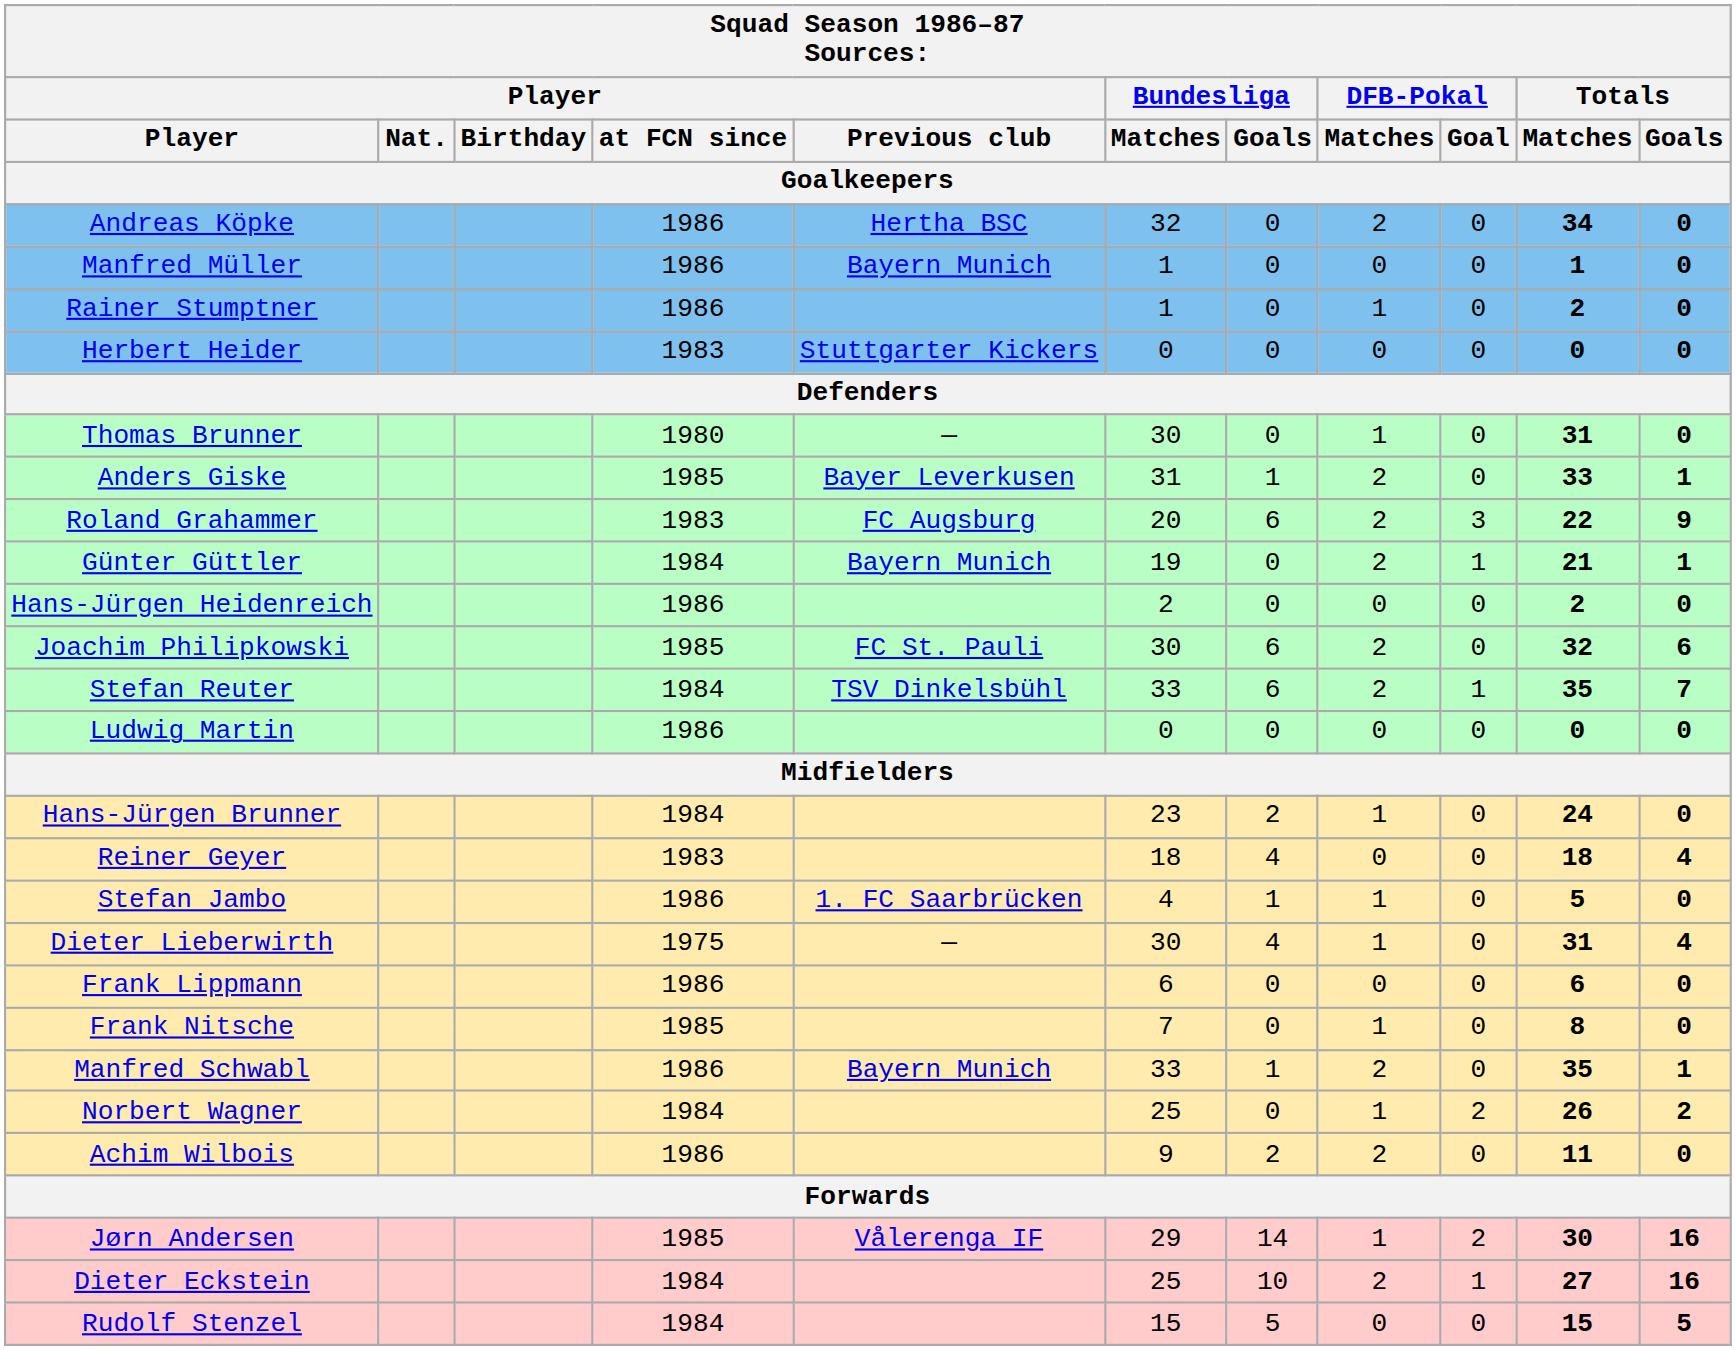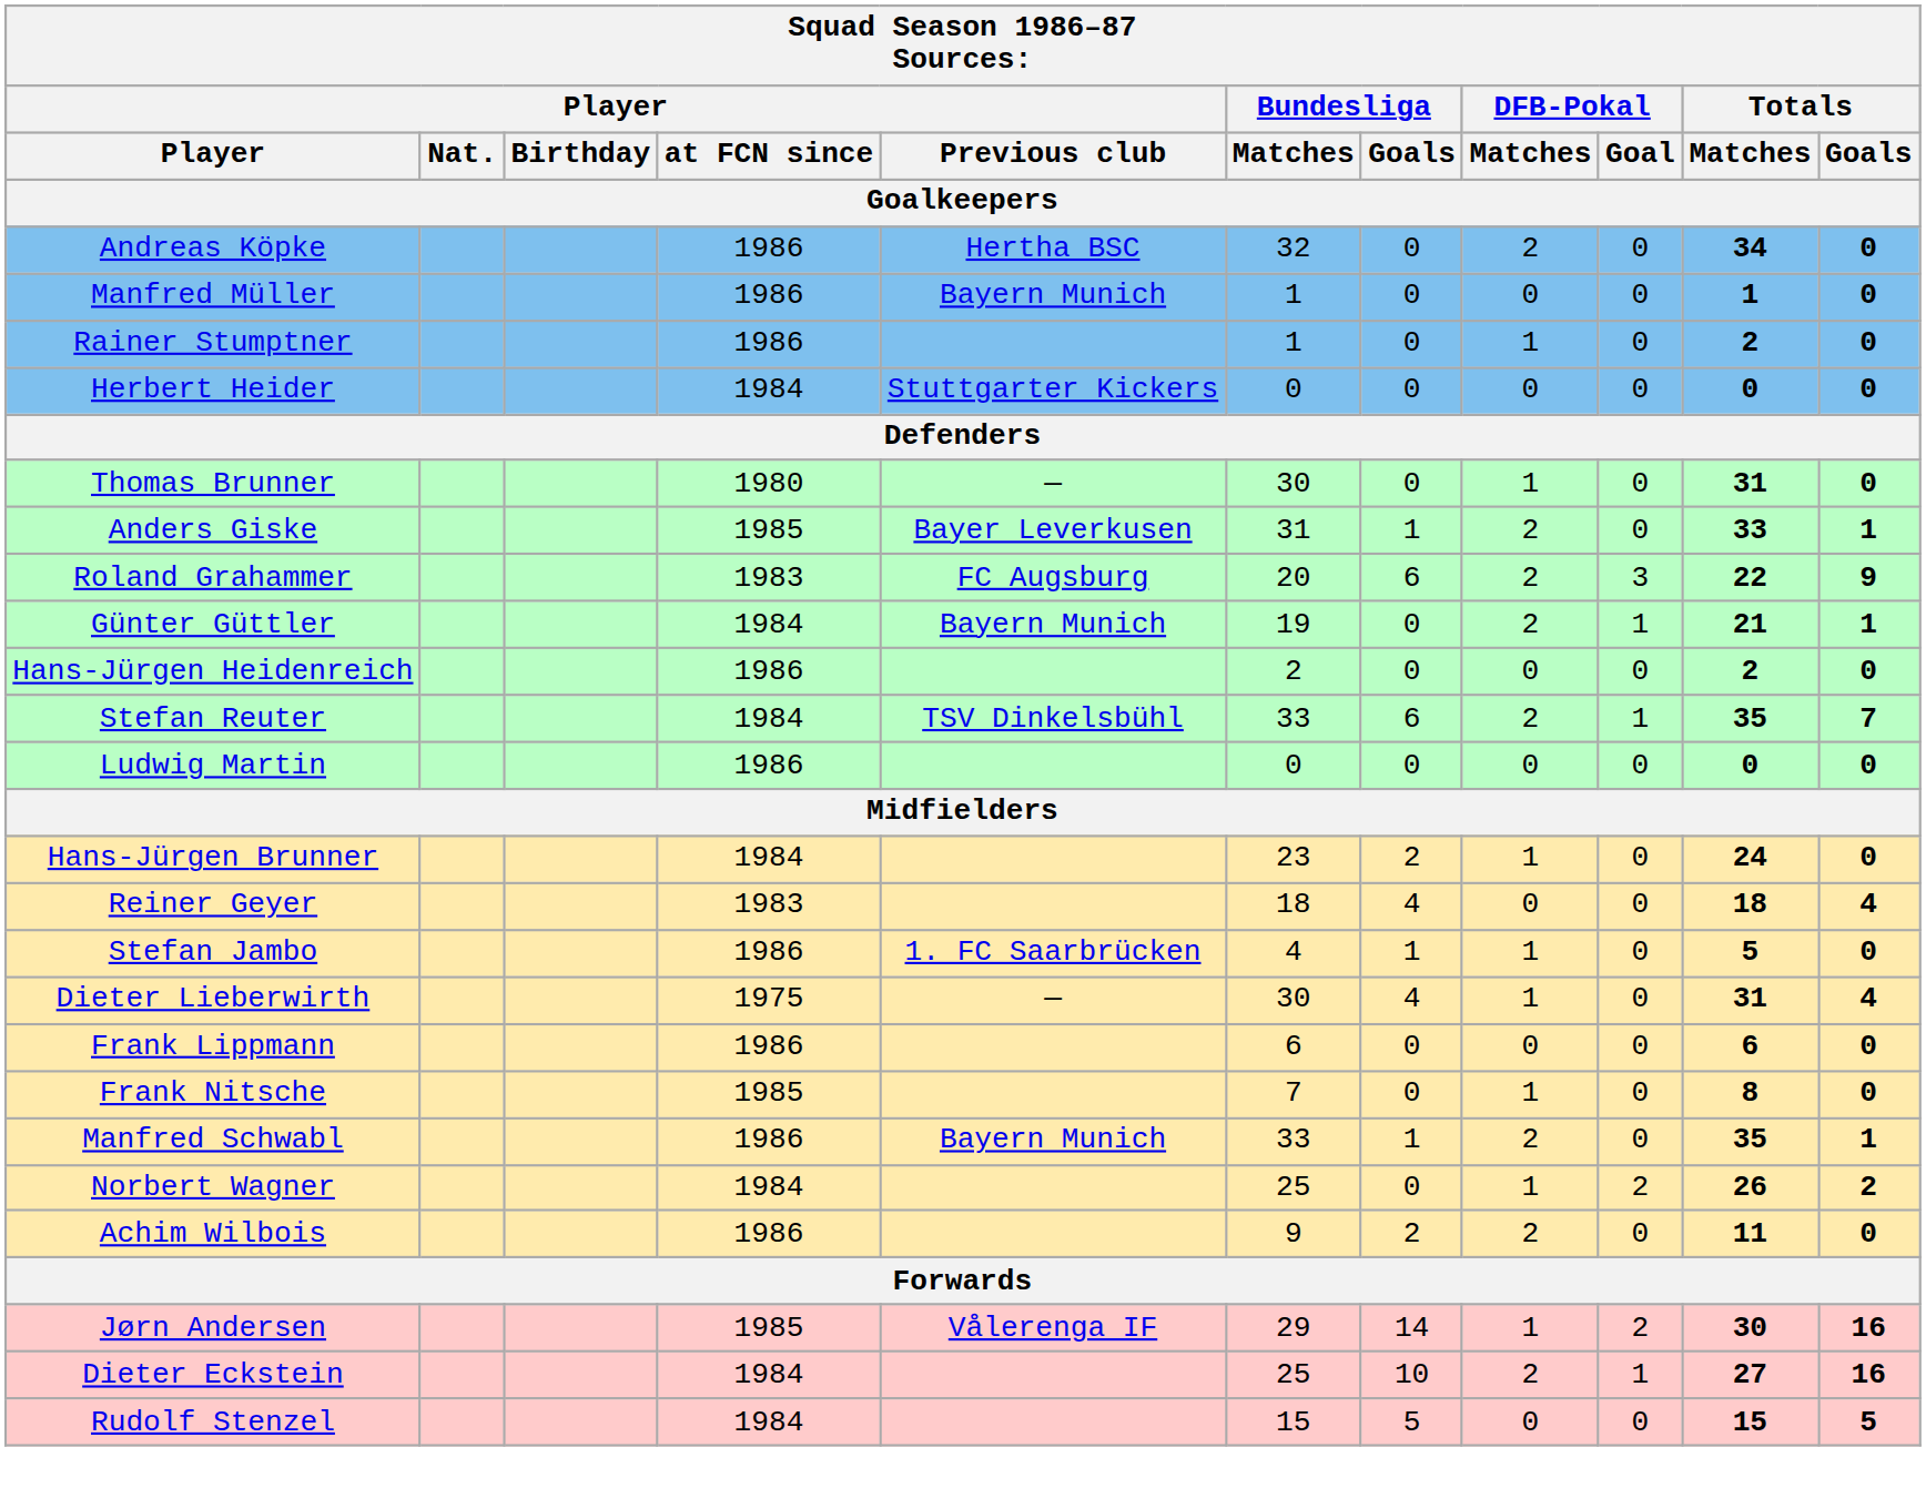 <table class="wikitable" style="font-size:95%">
 <tr style="text-align:center; background:#dcdcdc;">
 <th colspan="11">Squad Season 1986–87<br>Sources:</th>
 </tr>
 <tr style="text-align:center; background:#9c9c9c;">
 <th colspan="5">Player</th>
 <th colspan="2"><a href='#'>Bundesliga</a></th>
 <th colspan="2"><a href='#'>DFB-Pokal</a></th>
 <th colspan="2">Totals</th>
 </tr>
 <tr style="text-align:center; background:#dcdcdc;">
 <th>Player</th>
 <th>Nat.</th>
 <th>Birthday</th>
 <th>at FCN since</th>
 <th>Previous club</th>
 <th>Matches</th>
 <th>Goals</th>
 <th>Matches</th>
 <th>Goal</th>
 <th>Matches</th>
 <th>Goals</th>
 </tr>
 <tr style="text-align:center; background:#dcdcdc;">
 <th colspan="11">Goalkeepers</th>
 </tr>
 <tr style="text-align:center; background:#7ec0ee;">
 <td><a href='#'>Andreas Köpke</a></td>
 <td></td>
 <td></td>
 <td>1986</td>
 <td><a href='#'>Hertha BSC</a></td>
 <td>32</td>
 <td>0</td>
 <td>2</td>
 <td>0</td>
 <td><strong>34</strong></td>
 <td><strong>0</strong></td>
 </tr>
 <tr style="text-align:center; background:#7ec0ee;">
 <td><a href='#'>Manfred Müller</a></td>
 <td></td>
 <td></td>
 <td>1986</td>
 <td><a href='#'>Bayern Munich</a></td>
 <td>1</td>
 <td>0</td>
 <td>0</td>
 <td>0</td>
 <td><strong>1</strong></td>
 <td><strong>0</strong></td>
 </tr>
 <tr style="text-align:center; background:#7ec0ee;">
 <td><a href='#'>Rainer Stumptner</a></td>
 <td></td>
 <td></td>
 <td>1986</td>
 <td></td>
 <td>1</td>
 <td>0</td>
 <td>1</td>
 <td>0</td>
 <td><strong>2</strong></td>
 <td><strong>0</strong></td>
 </tr>
 <tr style="text-align:center; background:#7ec0ee;">
 <td><a href='#'>Herbert Heider</a></td>
 <td></td>
 <td></td>
-<td>1983</td>
+<td>1984</td>
 <td><a href='#'>Stuttgarter Kickers</a></td>
 <td>0</td>
 <td>0</td>
 <td>0</td>
 <td>0</td>
 <td><strong>0</strong></td>
 <td><strong>0</strong></td>
 </tr>
 <tr style="text-align:center; background:#dcdcdc;">
 <th colspan="11">Defenders</th>
 </tr>
 <tr style="text-align:center; background:#b9ffc5;">
 <td><a href='#'>Thomas Brunner</a></td>
 <td></td>
 <td></td>
 <td>1980</td>
 <td>—</td>
 <td>30</td>
 <td>0</td>
 <td>1</td>
 <td>0</td>
 <td><strong>31</strong></td>
 <td><strong>0</strong></td>
 </tr>
 <tr style="text-align:center; background:#b9ffc5;">
 <td><a href='#'>Anders Giske</a></td>
 <td></td>
 <td></td>
 <td>1985</td>
 <td><a href='#'>Bayer Leverkusen</a></td>
 <td>31</td>
 <td>1</td>
 <td>2</td>
 <td>0</td>
 <td><strong>33</strong></td>
 <td><strong>1</strong></td>
 </tr>
 <tr style="text-align:center; background:#b9ffc5;">
 <td><a href='#'>Roland Grahammer</a></td>
 <td></td>
 <td></td>
 <td>1983</td>
 <td><a href='#'>FC Augsburg</a></td>
 <td>20</td>
 <td>6</td>
 <td>2</td>
 <td>3</td>
 <td><strong>22</strong></td>
 <td><strong>9</strong></td>
 </tr>
 <tr style="text-align:center; background:#b9ffc5;">
 <td><a href='#'>Günter Güttler</a></td>
 <td></td>
 <td></td>
 <td>1984</td>
 <td><a href='#'>Bayern Munich</a></td>
 <td>19</td>
 <td>0</td>
 <td>2</td>
 <td>1</td>
 <td><strong>21</strong></td>
 <td><strong>1</strong></td>
 </tr>
 <tr style="text-align:center; background:#b9ffc5;">
 <td><a href='#'>Hans-Jürgen Heidenreich</a></td>
 <td></td>
 <td></td>
 <td>1986</td>
 <td></td>
 <td>2</td>
 <td>0</td>
 <td>0</td>
 <td>0</td>
 <td><strong>2</strong></td>
 <td><strong>0</strong></td>
-</tr>
-<tr style="text-align:center; background:#b9ffc5;">
-<td><a href='#'>Joachim Philipkowski</a></td>
-<td></td>
-<td></td>
-<td>1985</td>
-<td><a href='#'>FC St. Pauli</a></td>
-<td>30</td>
-<td>6</td>
-<td>2</td>
-<td>0</td>
-<td><strong>32</strong></td>
-<td><strong>6</strong></td>
 </tr>
 <tr style="text-align:center; background:#b9ffc5;">
 <td><a href='#'>Stefan Reuter</a></td>
 <td></td>
 <td></td>
 <td>1984</td>
 <td><a href='#'>TSV Dinkelsbühl</a></td>
 <td>33</td>
 <td>6</td>
 <td>2</td>
 <td>1</td>
 <td><strong>35</strong></td>
 <td><strong>7</strong></td>
 </tr>
 <tr style="text-align:center; background:#b9ffc5;">
 <td><a href='#'>Ludwig Martin</a></td>
 <td></td>
 <td></td>
 <td>1986</td>
 <td></td>
 <td>0</td>
 <td>0</td>
 <td>0</td>
 <td>0</td>
 <td><strong>0</strong></td>
 <td><strong>0</strong></td>
 </tr>
 <tr style="text-align:center; background:#dcdcdc;">
 <th colspan="11">Midfielders</th>
 </tr>
 <tr style="text-align:center; background:#ffebad;">
 <td><a href='#'>Hans-Jürgen Brunner</a></td>
 <td></td>
 <td></td>
 <td>1984</td>
 <td></td>
 <td>23</td>
 <td>2</td>
 <td>1</td>
 <td>0</td>
 <td><strong>24</strong></td>
 <td><strong>0</strong></td>
 </tr>
 <tr style="text-align:center; background:#ffebad;">
 <td><a href='#'>Reiner Geyer</a></td>
 <td></td>
 <td></td>
 <td>1983</td>
 <td></td>
 <td>18</td>
 <td>4</td>
 <td>0</td>
 <td>0</td>
 <td><strong>18</strong></td>
 <td><strong>4</strong></td>
 </tr>
 <tr style="text-align:center; background:#ffebad;">
 <td><a href='#'>Stefan Jambo</a></td>
 <td></td>
 <td></td>
 <td>1986</td>
 <td><a href='#'>1. FC Saarbrücken</a></td>
 <td>4</td>
 <td>1</td>
 <td>1</td>
 <td>0</td>
 <td><strong>5</strong></td>
 <td><strong>0</strong></td>
 </tr>
 <tr style="text-align:center; background:#ffebad;">
 <td><a href='#'>Dieter Lieberwirth</a></td>
 <td></td>
 <td></td>
 <td>1975</td>
 <td>—</td>
 <td>30</td>
 <td>4</td>
 <td>1</td>
 <td>0</td>
 <td><strong>31</strong></td>
 <td><strong>4</strong></td>
 </tr>
 <tr style="text-align:center; background:#ffebad;">
 <td><a href='#'>Frank Lippmann</a></td>
 <td></td>
 <td></td>
 <td>1986</td>
 <td></td>
 <td>6</td>
 <td>0</td>
 <td>0</td>
 <td>0</td>
 <td><strong>6</strong></td>
 <td><strong>0</strong></td>
 </tr>
 <tr style="text-align:center; background:#ffebad;">
 <td><a href='#'>Frank Nitsche</a></td>
 <td></td>
 <td></td>
 <td>1985</td>
 <td></td>
 <td>7</td>
 <td>0</td>
 <td>1</td>
 <td>0</td>
 <td><strong>8</strong></td>
 <td><strong>0</strong></td>
 </tr>
 <tr style="text-align:center; background:#ffebad;">
 <td><a href='#'>Manfred Schwabl</a></td>
 <td></td>
 <td></td>
 <td>1986</td>
 <td><a href='#'>Bayern Munich</a></td>
 <td>33</td>
 <td>1</td>
 <td>2</td>
 <td>0</td>
 <td><strong>35</strong></td>
 <td><strong>1</strong></td>
 </tr>
 <tr style="text-align:center; background:#ffebad;">
 <td><a href='#'>Norbert Wagner</a></td>
 <td></td>
 <td></td>
 <td>1984</td>
 <td></td>
 <td>25</td>
 <td>0</td>
 <td>1</td>
 <td>2</td>
 <td><strong>26</strong></td>
 <td><strong>2</strong></td>
 </tr>
 <tr style="text-align:center; background:#ffebad;">
 <td><a href='#'>Achim Wilbois</a></td>
 <td></td>
 <td></td>
 <td>1986</td>
 <td></td>
 <td>9</td>
 <td>2</td>
 <td>2</td>
 <td>0</td>
 <td><strong>11</strong></td>
 <td><strong>0</strong></td>
 </tr>
 <tr style="text-align:center; background:#dcdcdc;">
 <th colspan="11">Forwards</th>
 </tr>
 <tr style="text-align:center; background:#ffcbcb;">
 <td><a href='#'>Jørn Andersen</a></td>
 <td></td>
 <td></td>
 <td>1985</td>
 <td><a href='#'>Vålerenga IF</a></td>
 <td>29</td>
 <td>14</td>
 <td>1</td>
 <td>2</td>
 <td><strong>30</strong></td>
 <td><strong>16</strong></td>
 </tr>
 <tr style="text-align:center; background:#ffcbcb;">
 <td><a href='#'>Dieter Eckstein</a></td>
 <td></td>
 <td></td>
 <td>1984</td>
 <td></td>
 <td>25</td>
 <td>10</td>
 <td>2</td>
 <td>1</td>
 <td><strong>27</strong></td>
 <td><strong>16</strong></td>
 </tr>
 <tr style="text-align:center; background:#ffcbcb;">
 <td><a href='#'>Rudolf Stenzel</a></td>
 <td></td>
 <td></td>
 <td>1984</td>
 <td></td>
 <td>15</td>
 <td>5</td>
 <td>0</td>
 <td>0</td>
 <td><strong>15</strong></td>
 <td><strong>5</strong></td>
 </tr>
 </table>
